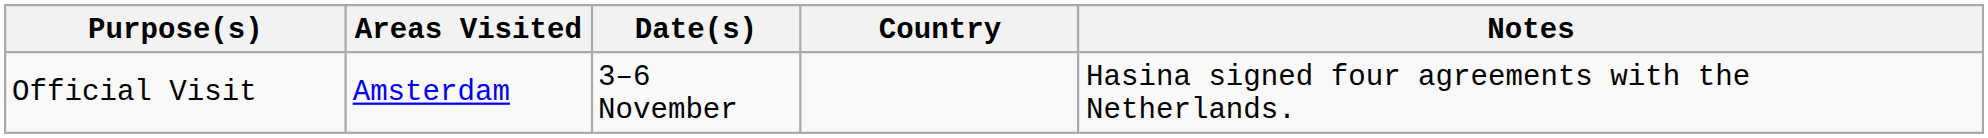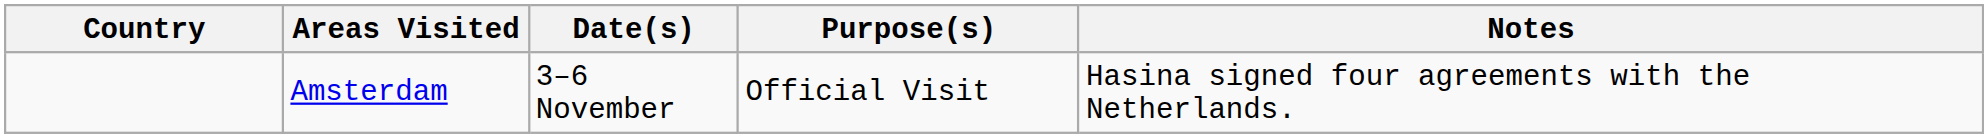 <table class="wikitable outercollapse sortable" style="margin: 1em auto 1em auto">
 <tr>
-<th width=180>Purpose(s)</th>
+<th width=150>Country</th>
 <th width=120>Areas Visited</th>
 <th width=100>Date(s)</th>
-<th width=150>Country</th>
+<th width=180>Purpose(s)</th>
 <th width=550>Notes</th>
 </tr>
 <tr>
-<td>Official Visit</td>
+<td></td>
 <td><a href='#'>Amsterdam</a></td>
 <td>3–6 November</td>
-<td></td>
+<td>Official Visit</td>
 <td>Hasina signed four agreements with the Netherlands.</td>
 </tr>
 </table>
